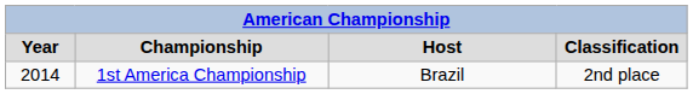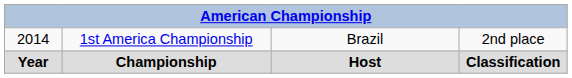 <table class="wikitable" style=font-size:90%>
 <tr align=center style="background:#B0C4DE;">
 <td colspan=4><strong><a href='#'>American Championship</a></strong></td>
+</tr>
+<tr align=center>
+<td>2014</td>
+<td><a href='#'>1st America Championship</a></td>
+<td>Brazil</td>
+<td align="center">2nd place</td>
 </tr>
 <tr align=center bgcolor="#dddddd">
 <td width=50><strong>Year</strong></td>
 <td width=200><strong>Championship</strong></td>
 <td width=180><strong>Host</strong></td>
 <td width=100><strong>Classification</strong></td>
 </tr>
-<tr align=center>
-<td>2014</td>
-<td><a href='#'>1st America Championship</a></td>
-<td>Brazil</td>
-<td align="center">2nd place</td>
-</tr>
 </table>
